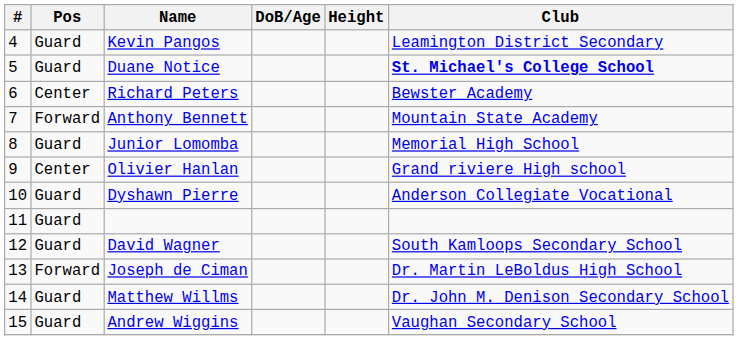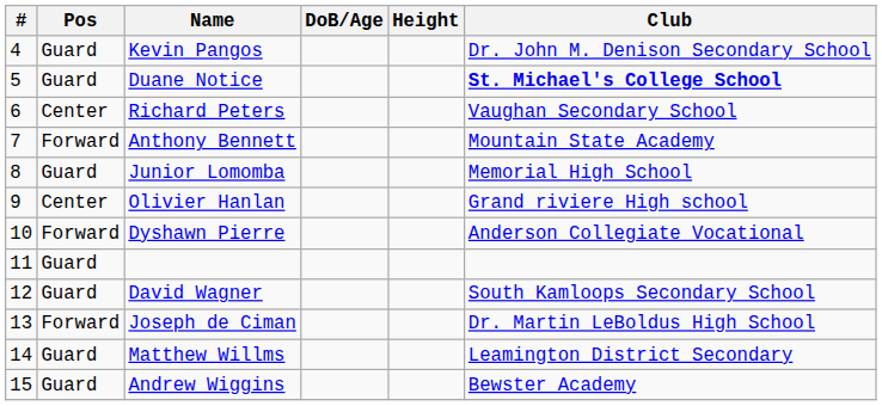 <table class="wikitable sortable">
 <tr>
 <th>#</th>
 <th>Pos</th>
 <th>Name</th>
 <th>DoB/Age</th>
 <th>Height</th>
 <th>Club</th>
 </tr>
 <tr>
 <td>4</td>
 <td>Guard</td>
 <td><a href='#'>Kevin Pangos</a></td>
 <td></td>
 <td></td>
-<td> <a href='#'>Leamington District Secondary</a></td>
+<td> <a href='#'>Dr. John M. Denison Secondary School</a></td>
 </tr>
 <tr>
 <td>5</td>
 <td>Guard</td>
 <td><a href='#'>Duane Notice</a></td>
 <td></td>
 <td></td>
 <td><strong> <a href='#'>St. Michael's College School</a></strong></td>
 </tr>
 <tr>
 <td>6</td>
 <td>Center</td>
 <td><a href='#'>Richard Peters</a></td>
 <td></td>
 <td></td>
-<td> <a href='#'>Bewster Academy</a></td>
+<td> <a href='#'>Vaughan Secondary School</a></td>
 </tr>
 <tr>
 <td>7</td>
 <td>Forward</td>
 <td><a href='#'>Anthony Bennett</a></td>
 <td></td>
 <td></td>
 <td> <a href='#'>Mountain State Academy</a></td>
 </tr>
 <tr>
 <td>8</td>
 <td>Guard</td>
 <td><a href='#'>Junior Lomomba</a></td>
 <td></td>
 <td></td>
 <td> <a href='#'>Memorial High School</a></td>
 </tr>
 <tr>
 <td>9</td>
 <td>Center</td>
 <td><a href='#'>Olivier Hanlan</a></td>
 <td></td>
 <td></td>
 <td> <a href='#'>Grand riviere High school</a></td>
 </tr>
 <tr>
 <td>10</td>
-<td>Guard</td>
+<td>Forward</td>
 <td><a href='#'>Dyshawn Pierre</a></td>
 <td></td>
 <td></td>
 <td> <a href='#'>Anderson Collegiate Vocational</a></td>
 </tr>
 <tr>
 <td>11</td>
 <td>Guard</td>
 <td></td>
 <td></td>
 <td></td>
 <td></td>
 </tr>
 <tr>
 <td>12</td>
 <td>Guard</td>
 <td><a href='#'>David Wagner</a></td>
 <td></td>
 <td></td>
 <td> <a href='#'>South Kamloops Secondary School </a></td>
 </tr>
 <tr>
 <td>13</td>
 <td>Forward</td>
 <td><a href='#'>Joseph de Ciman</a></td>
 <td></td>
 <td></td>
 <td> <a href='#'>Dr. Martin LeBoldus High School</a></td>
 </tr>
 <tr>
 <td>14</td>
 <td>Guard</td>
 <td><a href='#'>Matthew Willms</a></td>
 <td></td>
 <td></td>
-<td> <a href='#'>Dr. John M. Denison Secondary School</a></td>
+<td> <a href='#'>Leamington District Secondary</a></td>
 </tr>
 <tr>
 <td>15</td>
 <td>Guard</td>
 <td><a href='#'>Andrew Wiggins</a></td>
 <td></td>
 <td></td>
-<td> <a href='#'>Vaughan Secondary School</a></td>
+<td> <a href='#'>Bewster Academy</a></td>
 </tr>
 <tr>
 </tr>
 </table>
